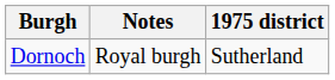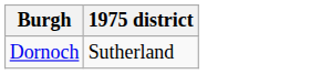 <table class="wikitable">
 <tr>
 <th>Burgh</th>
-<th>Notes</th>
 <th>1975 district</th>
 </tr>
 <tr>
 <td><a href='#'>Dornoch</a></td>
-<td>Royal burgh</td>
 <td>Sutherland</td>
 </tr>
 </table>
